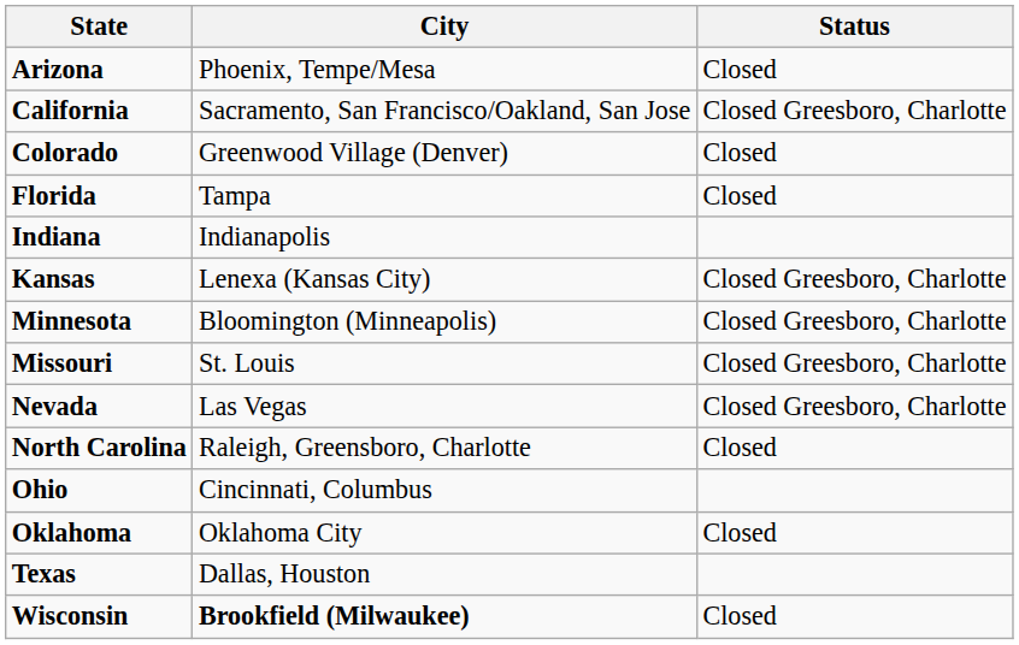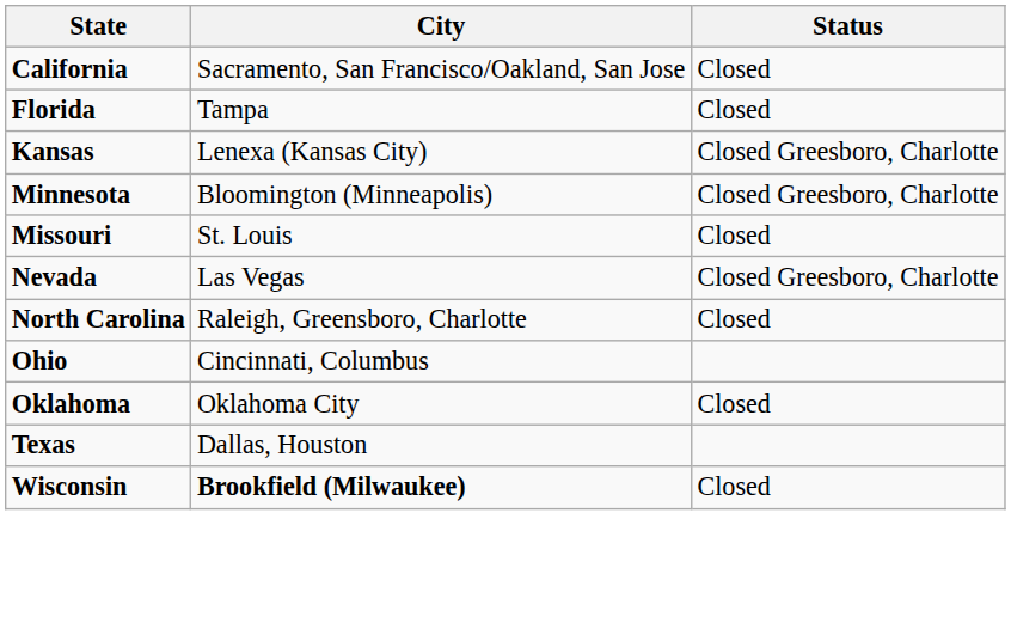 <table class="wikitable sortable" border="1">
 <tr>
 <th><strong>State</strong></th>
 <th><strong>City</strong></th>
 <th><strong>Status</strong></th>
 </tr>
 <tr>
-<td><strong>Arizona</strong></td>
-<td>Phoenix, Tempe/Mesa</td>
-<td>Closed</td>
-</tr>
-<tr>
 <td><strong>California</strong></td>
 <td>Sacramento, San Francisco/Oakland, San Jose</td>
-<td>Closed Greesboro, Charlotte</td>
-</tr>
-<tr>
-<td><strong>Colorado</strong></td>
-<td>Greenwood Village (Denver)</td>
 <td>Closed</td>
 </tr>
 <tr>
 <td><strong>Florida</strong></td>
 <td>Tampa</td>
 <td>Closed</td>
-</tr>
-<tr>
-<td><strong>Indiana</strong></td>
-<td>Indianapolis</td>
-<td></td>
 </tr>
 <tr>
 <td><strong>Kansas</strong></td>
 <td>Lenexa (Kansas City)</td>
 <td>Closed Greesboro, Charlotte</td>
 </tr>
 <tr>
 <td><strong>Minnesota</strong></td>
 <td>Bloomington (Minneapolis)</td>
 <td>Closed Greesboro, Charlotte</td>
 </tr>
 <tr>
 <td><strong>Missouri</strong></td>
 <td>St. Louis</td>
-<td>Closed Greesboro, Charlotte</td>
+<td>Closed</td>
 </tr>
 <tr>
 <td><strong>Nevada</strong></td>
 <td>Las Vegas</td>
 <td>Closed Greesboro, Charlotte</td>
 </tr>
 <tr>
 <td><strong>North Carolina</strong></td>
 <td>Raleigh, Greensboro, Charlotte</td>
 <td>Closed</td>
 </tr>
 <tr>
 <td><strong>Ohio</strong></td>
 <td>Cincinnati, Columbus</td>
 <td></td>
 </tr>
 <tr>
 <td><strong>Oklahoma</strong></td>
 <td>Oklahoma City</td>
 <td>Closed</td>
 </tr>
 <tr>
 <td><strong>Texas</strong></td>
 <td>Dallas, Houston</td>
 <td></td>
 </tr>
 <tr>
 <td><strong>Wisconsin</strong></td>
 <td><strong>Brookfield (Milwaukee)</strong></td>
 <td>Closed</td>
 </tr>
 </table>
